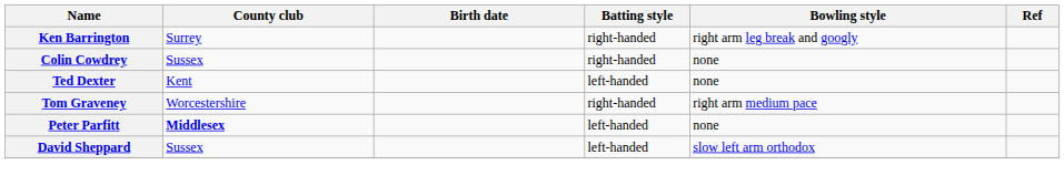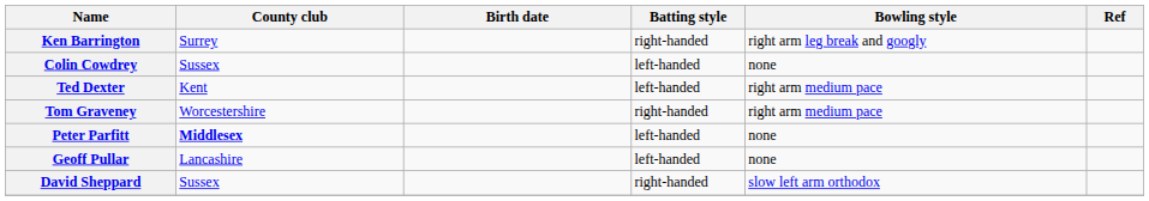 <table class="wikitable plainrowheaders" style="font-size:95%; width:95%;">
 <tr>
 <th scope="col" width="15%">Name</th>
 <th scope="col" width="20%">County club</th>
 <th scope="col" width="20%">Birth date</th>
 <th scope="col" width="10%">Batting style</th>
 <th scope="col" width="30%">Bowling style</th>
 <th scope="col" width="5%">Ref</th>
 </tr>
 <tr>
 <th scope="row"><a href='#'>Ken Barrington</a></th>
 <td><a href='#'>Surrey</a></td>
 <td></td>
 <td>right-handed</td>
 <td>right arm <a href='#'>leg break</a> and <a href='#'>googly</a></td>
 <td></td>
 </tr>
 <tr>
 <th scope="row"><a href='#'>Colin Cowdrey</a></th>
 <td><a href='#'>Sussex</a></td>
 <td></td>
-<td>right-handed</td>
+<td>left-handed</td>
 <td>none</td>
 <td></td>
 </tr>
 <tr>
 <th scope="row"><a href='#'>Ted Dexter</a></th>
 <td><a href='#'>Kent</a></td>
 <td></td>
 <td>left-handed</td>
-<td>none</td>
+<td>right arm <a href='#'>medium pace</a></td>
 <td></td>
 </tr>
 <tr>
 <th scope="row"><a href='#'>Tom Graveney</a></th>
 <td><a href='#'>Worcestershire</a></td>
 <td></td>
 <td>right-handed</td>
 <td>right arm <a href='#'>medium pace</a></td>
 <td></td>
 </tr>
 <tr>
 <th scope="row"><a href='#'>Peter Parfitt</a></th>
 <td><strong><a href='#'>Middlesex</a></strong></td>
 <td></td>
 <td>left-handed</td>
 <td>none</td>
 <td></td>
 </tr>
 <tr>
+<th scope="row"><a href='#'>Geoff Pullar</a></th>
+<td><a href='#'>Lancashire</a></td>
+<td></td>
+<td>left-handed</td>
+<td>none</td>
+<td></td>
+</tr>
+<tr>
 <th scope="row"><a href='#'>David Sheppard</a></th>
 <td><a href='#'>Sussex</a></td>
 <td></td>
-<td>left-handed</td>
+<td>right-handed</td>
 <td><a href='#'>slow left arm orthodox</a></td>
 <td></td>
 </tr>
 <tr>
 </tr>
 </table>
